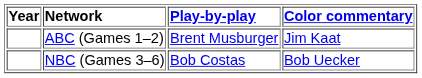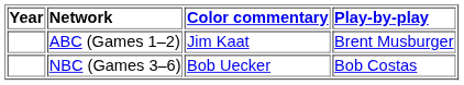 <table border="1" cellpadding="1">
 <tr>
 <td><strong>Year</strong></td>
 <td><strong>Network</strong></td>
+<td><strong><a href='#'>Color commentary</a></strong></td>
 <td><strong><a href='#'>Play-by-play</a></strong></td>
-<td><strong><a href='#'>Color commentary</a></strong></td>
 </tr>
 <tr>
 <td></td>
 <td><a href='#'>ABC</a> (Games 1–2)</td>
+<td><a href='#'>Jim Kaat</a></td>
 <td><a href='#'>Brent Musburger</a></td>
-<td><a href='#'>Jim Kaat</a></td>
 </tr>
 <tr>
 <td></td>
 <td><a href='#'>NBC</a> (Games 3–6)</td>
+<td><a href='#'>Bob Uecker</a></td>
 <td><a href='#'>Bob Costas</a></td>
-<td><a href='#'>Bob Uecker</a></td>
 </tr>
 </table>
